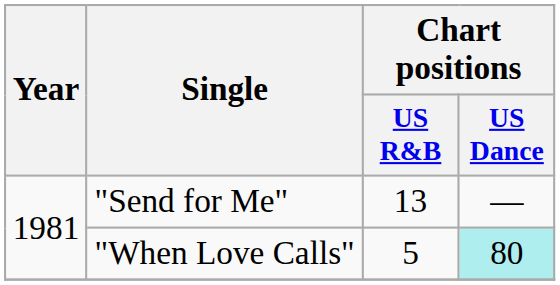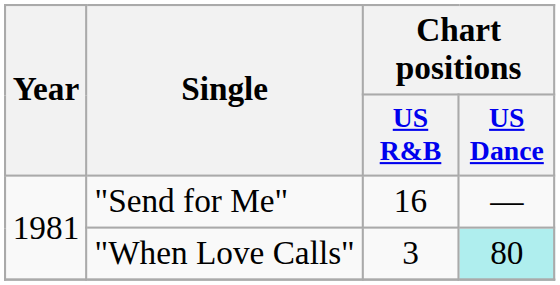 <table class="wikitable" style="text-align:center;">
 <tr>
 <th rowspan="2">Year</th>
 <th rowspan="2">Single</th>
 <th colspan="2">Chart positions</th>
 </tr>
 <tr style="font-size:smaller;">
 <th width="40"><a href='#'>US<br>R&B</a></th>
 <th width="40"><a href='#'>US<br>Dance</a></th>
 </tr>
 <tr>
 <td rowspan="2">1981</td>
 <td align="left">"Send for Me"</td>
-<td>13</td>
+<td>16</td>
 <td>—</td>
 </tr>
 <tr>
 <td align="left">"When Love Calls"</td>
-<td>5</td>
+<td>3</td>
 <td style="background: paleturquoise;">80</td>
 </tr>
 <tr>
 </tr>
 </table>
